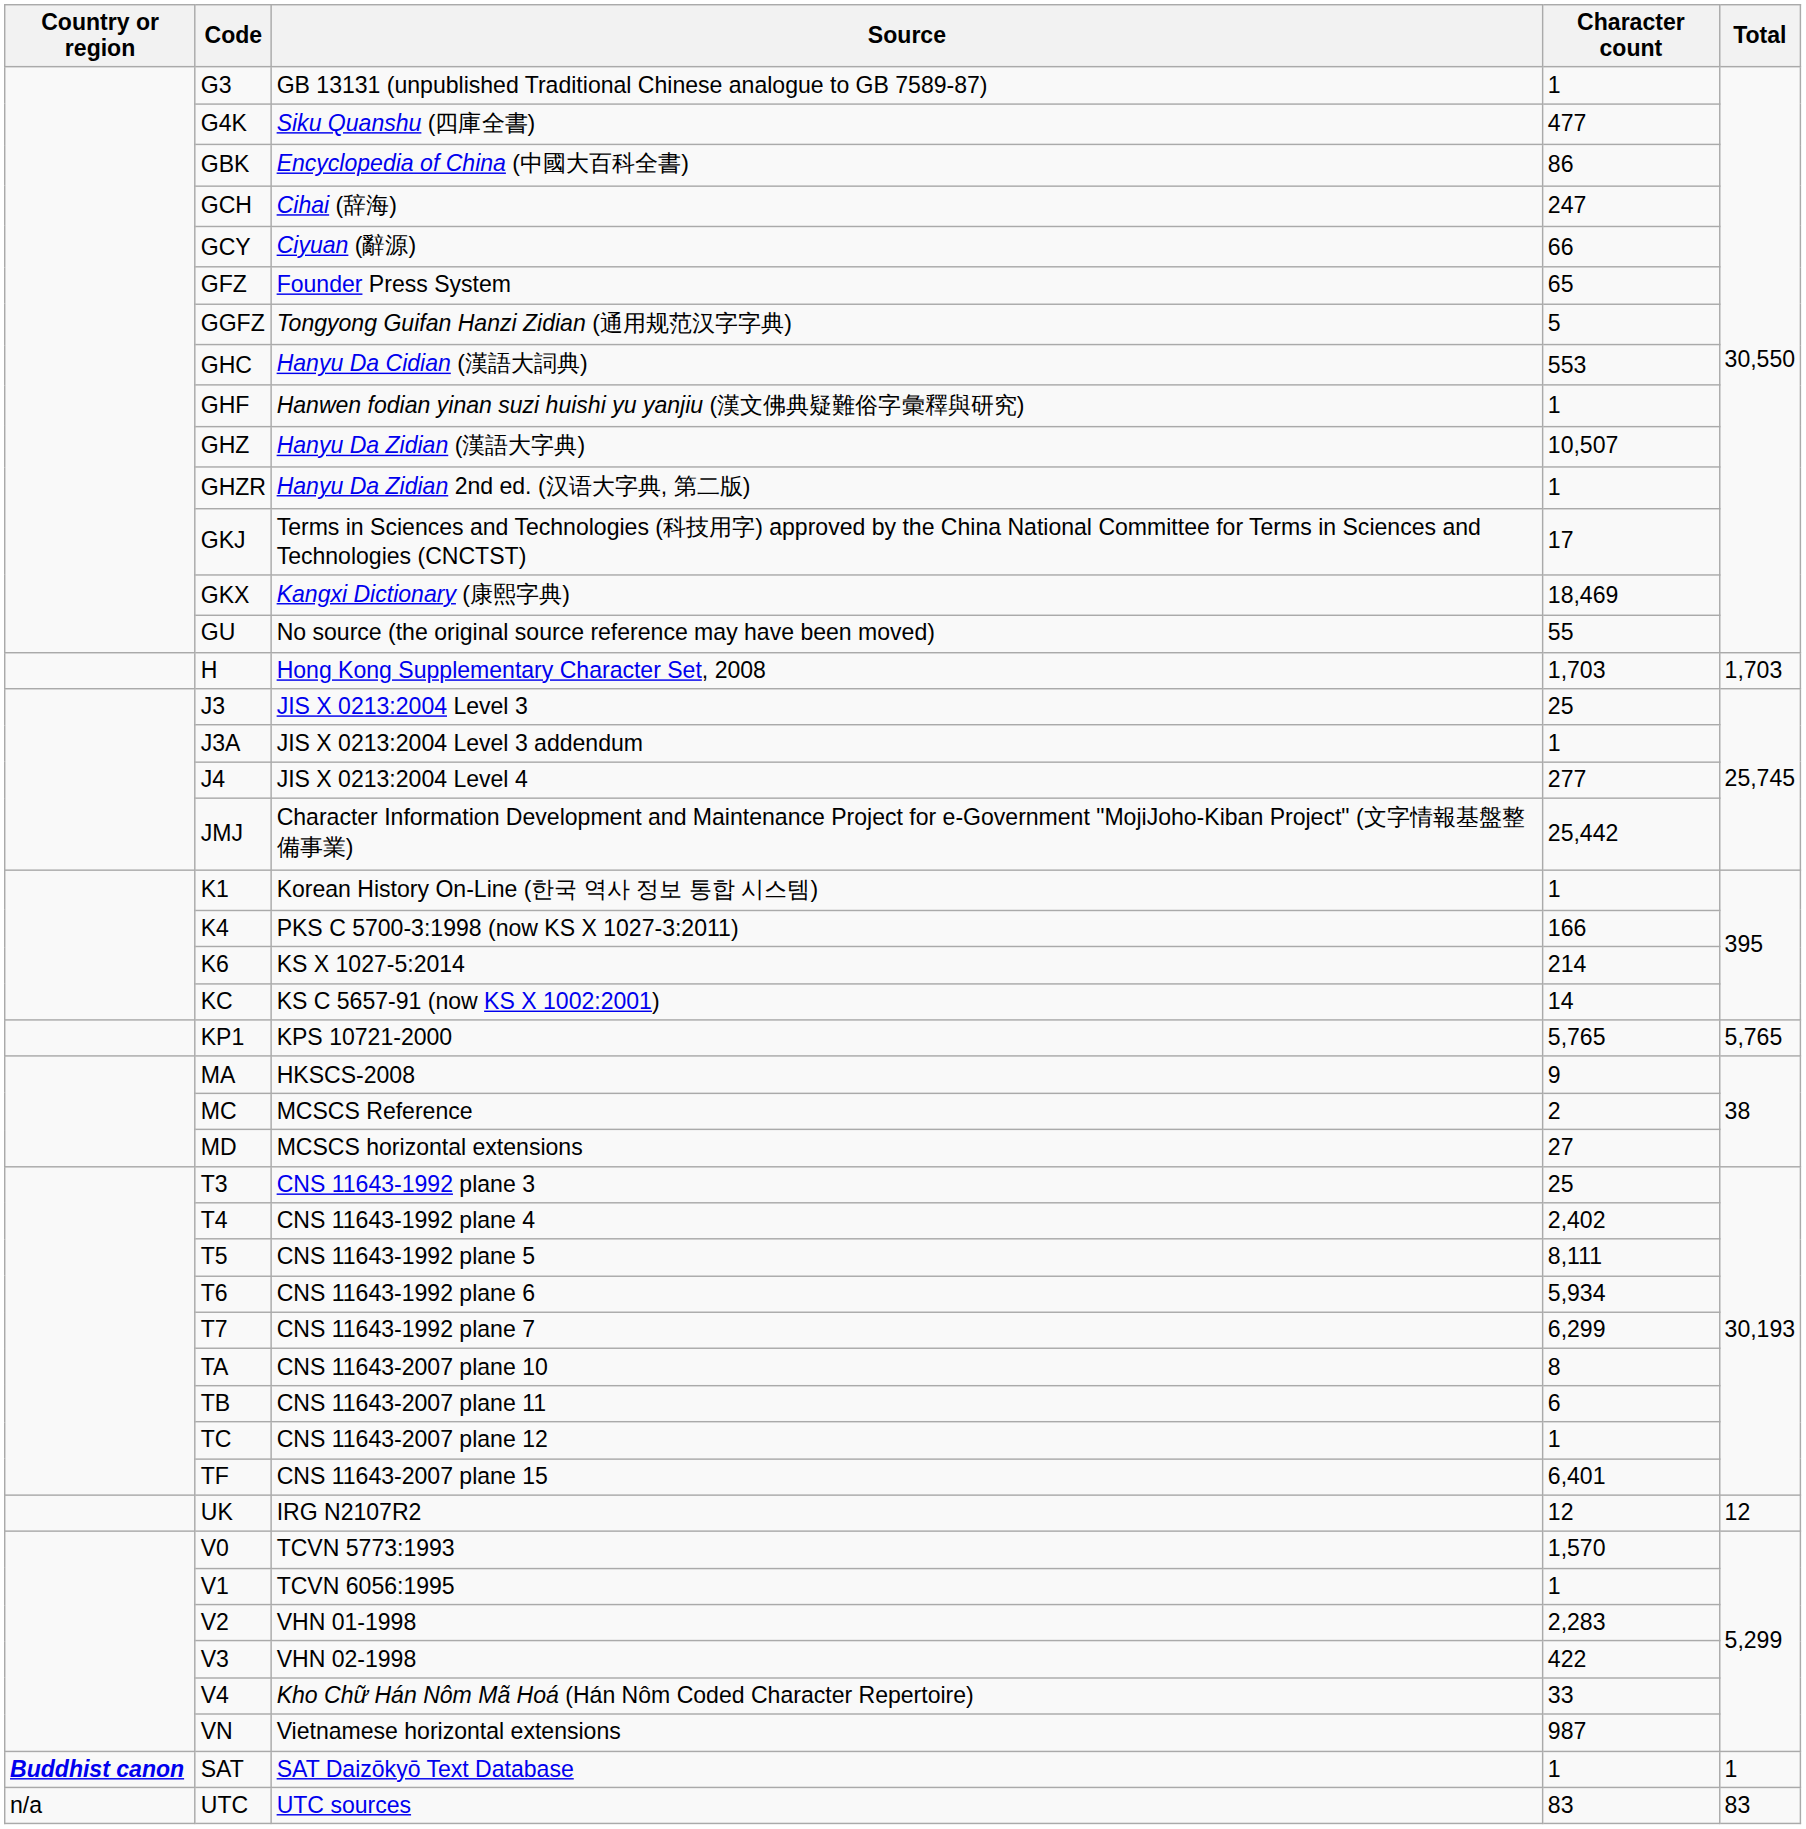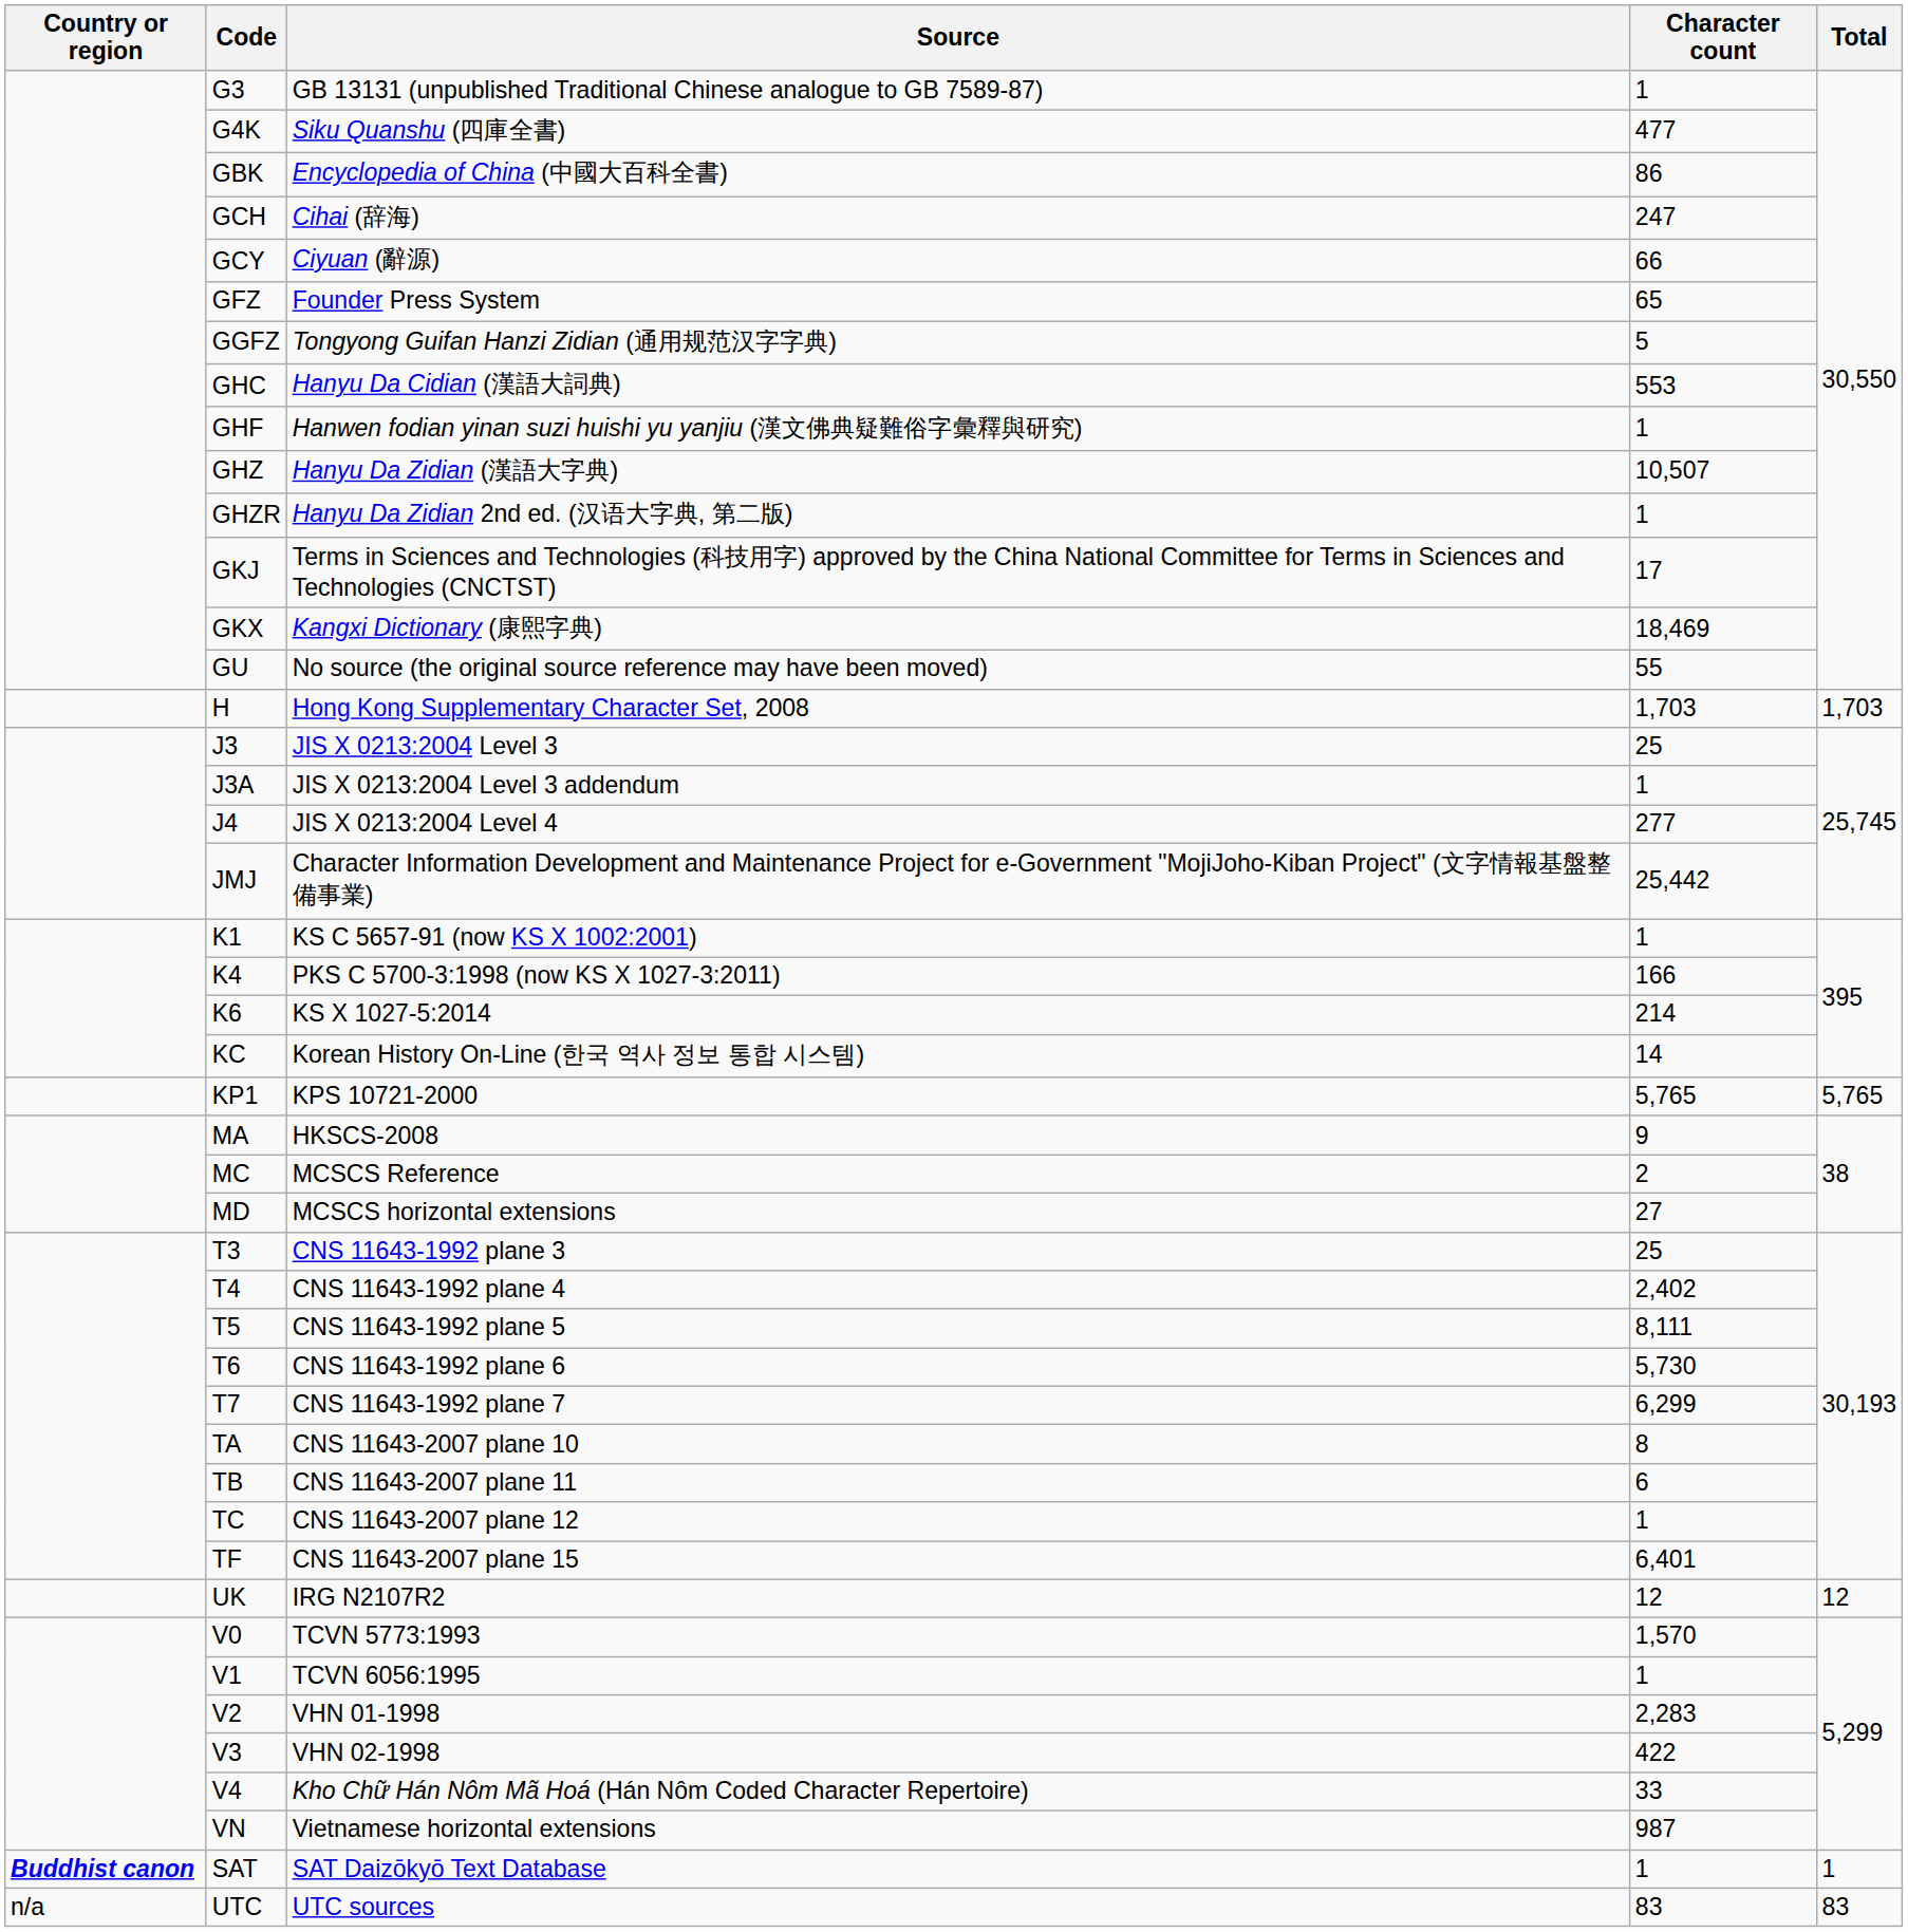 <table class="wikitable">
 <tr>
 <th>Country or region</th>
 <th>Code</th>
 <th>Source</th>
 <th>Character count</th>
 <th>Total</th>
 </tr>
 <tr>
 <td rowspan="14"><strong></strong></td>
 <td>G3</td>
 <td>GB 13131 (unpublished Traditional Chinese analogue to GB 7589-87)</td>
 <td>1</td>
 <td rowspan="14">30,550</td>
 </tr>
 <tr>
 <td>G4K</td>
 <td><em><a href='#'>Siku Quanshu</a></em> (四庫全書)</td>
 <td>477</td>
 </tr>
 <tr>
 <td>GBK</td>
 <td><em><a href='#'>Encyclopedia of China</a></em> (中國大百科全書)</td>
 <td>86</td>
 </tr>
 <tr>
 <td>GCH</td>
 <td><em><a href='#'>Cihai</a></em> (辞海)</td>
 <td>247</td>
 </tr>
 <tr>
 <td>GCY</td>
 <td><em><a href='#'>Ciyuan</a></em> (辭源)</td>
 <td>66</td>
 </tr>
 <tr>
 <td>GFZ</td>
 <td><a href='#'>Founder</a> Press System</td>
 <td>65</td>
 </tr>
 <tr>
 <td>GGFZ</td>
 <td><em>Tongyong Guifan Hanzi Zidian</em> (通用规范汉字字典)</td>
 <td>5</td>
 </tr>
 <tr>
 <td>GHC</td>
 <td><em><a href='#'>Hanyu Da Cidian</a></em> (漢語大詞典)</td>
 <td>553</td>
 </tr>
 <tr>
 <td>GHF</td>
 <td><em>Hanwen fodian yinan suzi huishi yu yanjiu</em> (漢文佛典疑難俗字彙釋與研究)</td>
 <td>1</td>
 </tr>
 <tr>
 <td>GHZ</td>
 <td><em><a href='#'>Hanyu Da Zidian</a></em> (漢語大字典)</td>
 <td>10,507</td>
 </tr>
 <tr>
 <td>GHZR</td>
 <td><em><a href='#'>Hanyu Da Zidian</a></em> 2nd ed. (汉语大字典, 第二版)</td>
 <td>1</td>
 </tr>
 <tr>
 <td>GKJ</td>
 <td>Terms in Sciences and Technologies (科技用字) approved by the China National Committee for Terms in Sciences and Technologies (CNCTST)</td>
 <td>17</td>
 </tr>
 <tr>
 <td>GKX</td>
 <td><em><a href='#'>Kangxi Dictionary</a></em> (康熙字典)</td>
 <td>18,469</td>
 </tr>
 <tr>
 <td>GU</td>
 <td>No source (the original source reference may have been moved)</td>
 <td>55</td>
 </tr>
 <tr>
 <td><strong></strong></td>
 <td>H</td>
 <td><a href='#'>Hong Kong Supplementary Character Set</a>, 2008</td>
 <td>1,703</td>
 <td>1,703</td>
 </tr>
 <tr>
 <td rowspan="4"><strong></strong></td>
 <td>J3</td>
 <td><a href='#'>JIS X 0213:2004</a> Level 3</td>
 <td>25</td>
 <td rowspan="4">25,745</td>
 </tr>
 <tr>
 <td>J3A</td>
 <td>JIS X 0213:2004 Level 3 addendum</td>
 <td>1</td>
 </tr>
 <tr>
 <td>J4</td>
 <td>JIS X 0213:2004 Level 4</td>
 <td>277</td>
 </tr>
 <tr>
 <td>JMJ</td>
 <td>Character Information Development and Maintenance Project for e-Government "MojiJoho-Kiban Project" (文字情報基盤整備事業)</td>
 <td>25,442</td>
 </tr>
 <tr>
 <td rowspan="4"><strong></strong></td>
 <td>K1</td>
-<td>Korean History On-Line (한국 역사 정보 통합 시스템)</td>
+<td>KS C 5657-91 (now <a href='#'>KS X 1002:2001</a>)</td>
 <td>1</td>
 <td rowspan="4">395</td>
 </tr>
 <tr>
 <td>K4</td>
 <td>PKS C 5700-3:1998 (now KS X 1027-3:2011)</td>
 <td>166</td>
 </tr>
 <tr>
 <td>K6</td>
 <td>KS X 1027-5:2014</td>
 <td>214</td>
 </tr>
 <tr>
 <td>KC</td>
-<td>KS C 5657-91 (now <a href='#'>KS X 1002:2001</a>)</td>
+<td>Korean History On-Line (한국 역사 정보 통합 시스템)</td>
 <td>14</td>
 </tr>
 <tr>
 <td><strong></strong></td>
 <td>KP1</td>
 <td>KPS 10721-2000</td>
 <td>5,765</td>
 <td>5,765</td>
 </tr>
 <tr>
 <td rowspan="3"><strong></strong></td>
 <td>MA</td>
 <td>HKSCS-2008</td>
 <td>9</td>
 <td rowspan="3">38</td>
 </tr>
 <tr>
 <td>MC</td>
 <td>MCSCS Reference</td>
 <td>2</td>
 </tr>
 <tr>
 <td>MD</td>
 <td>MCSCS horizontal extensions</td>
 <td>27</td>
 </tr>
 <tr>
 <td rowspan="9"><strong></strong></td>
 <td>T3</td>
 <td><a href='#'>CNS 11643-1992</a> plane 3</td>
 <td>25</td>
 <td rowspan="9">30,193</td>
 </tr>
 <tr>
 <td>T4</td>
 <td>CNS 11643-1992 plane 4</td>
 <td>2,402</td>
 </tr>
 <tr>
 <td>T5</td>
 <td>CNS 11643-1992 plane 5</td>
 <td>8,111</td>
 </tr>
 <tr>
 <td>T6</td>
 <td>CNS 11643-1992 plane 6</td>
-<td>5,934</td>
+<td>5,730</td>
 </tr>
 <tr>
 <td>T7</td>
 <td>CNS 11643-1992 plane 7</td>
 <td>6,299</td>
 </tr>
 <tr>
 <td>TA</td>
 <td>CNS 11643-2007 plane 10</td>
 <td>8</td>
 </tr>
 <tr>
 <td>TB</td>
 <td>CNS 11643-2007 plane 11</td>
 <td>6</td>
 </tr>
 <tr>
 <td>TC</td>
 <td>CNS 11643-2007 plane 12</td>
 <td>1</td>
 </tr>
 <tr>
 <td>TF</td>
 <td>CNS 11643-2007 plane 15</td>
 <td>6,401</td>
 </tr>
 <tr>
 <td><strong></strong></td>
 <td>UK</td>
 <td>IRG N2107R2</td>
 <td>12</td>
 <td>12</td>
 </tr>
 <tr>
 <td rowspan="6"><strong></strong></td>
 <td>V0</td>
 <td>TCVN 5773:1993</td>
 <td>1,570</td>
 <td rowspan="6">5,299</td>
 </tr>
 <tr>
 <td>V1</td>
 <td>TCVN 6056:1995</td>
 <td>1</td>
 </tr>
 <tr>
 <td>V2</td>
 <td>VHN 01-1998</td>
 <td>2,283</td>
 </tr>
 <tr>
 <td>V3</td>
 <td>VHN 02-1998</td>
 <td>422</td>
 </tr>
 <tr>
 <td>V4</td>
 <td><em>Kho Chữ Hán Nôm Mã Hoá</em> (Hán Nôm Coded Character Repertoire)</td>
 <td>33</td>
 </tr>
 <tr>
 <td>VN</td>
 <td>Vietnamese horizontal extensions</td>
 <td>987</td>
 </tr>
 <tr>
 <td><strong> <em><a href='#'>Buddhist canon</a><strong><em></td>
 <td>SAT</td>
 <td><a href='#'>SAT Daizōkyō Text Database</a></td>
 <td>1</td>
 <td>1</td>
 </tr>
 <tr>
 <td></strong>n/a<strong></td>
 <td>UTC</td>
 <td><a href='#'>UTC sources</a></td>
 <td>83</td>
 <td>83</td>
 </tr>
 </table>
